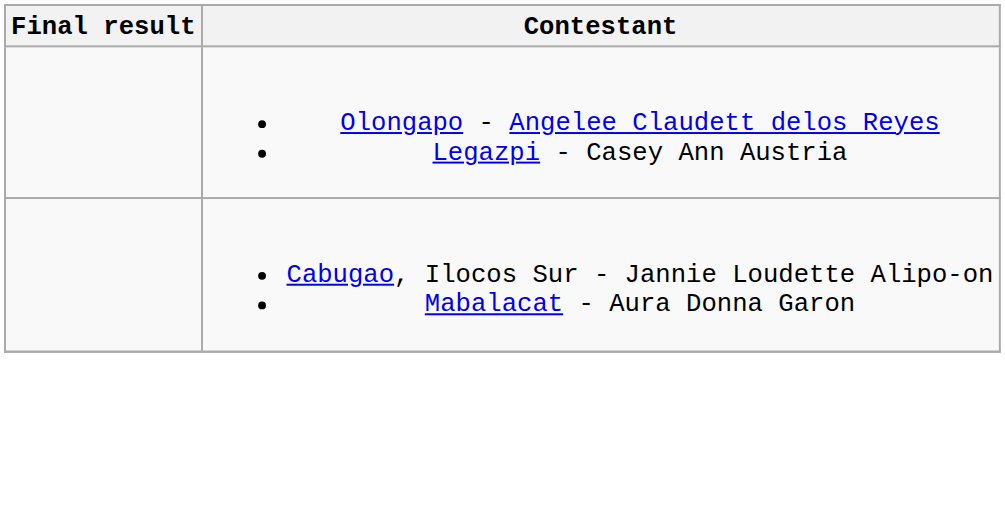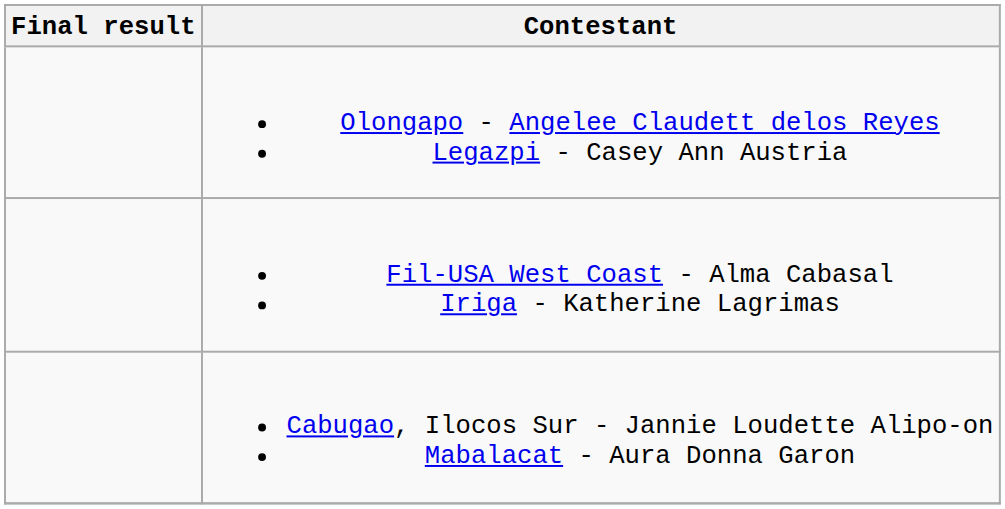 <table class="wikitable" style="text-align:center;">
 <tr>
 <th>Final result</th>
 <th>Contestant</th>
 </tr>
 <tr>
 <td></td>
 <td><br><ul><li><a href='#'>Olongapo</a> - <a href='#'>Angelee Claudett delos Reyes</a></li><li><a href='#'>Legazpi</a> - Casey Ann Austria</li></ul></td>
 </tr>
 <tr>
 <td></td>
+<td><br><ul><li><a href='#'>Fil-USA West Coast</a> - Alma Cabasal</li><li><a href='#'>Iriga</a> - Katherine Lagrimas</li></ul></td>
+</tr>
+<tr>
+<td></td>
 <td><br><ul><li><a href='#'>Cabugao</a>, Ilocos Sur - Jannie Loudette Alipo-on</li><li><a href='#'>Mabalacat</a> - Aura Donna Garon</li></ul></td>
 </tr>
 <tr>
 </tr>
 </table>
